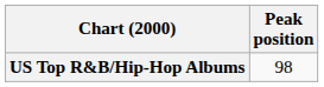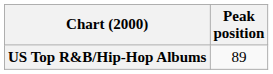 <table class="wikitable sortable plainrowheaders" style="text-align:center">
 <tr>
 <th>Chart (2000)</th>
 <th>Peak<br>position</th>
 </tr>
 <tr>
 <th scope="row">US Top R&B/Hip-Hop Albums</th>
-<td>98</td>
+<td>89</td>
 </tr>
 </table>
